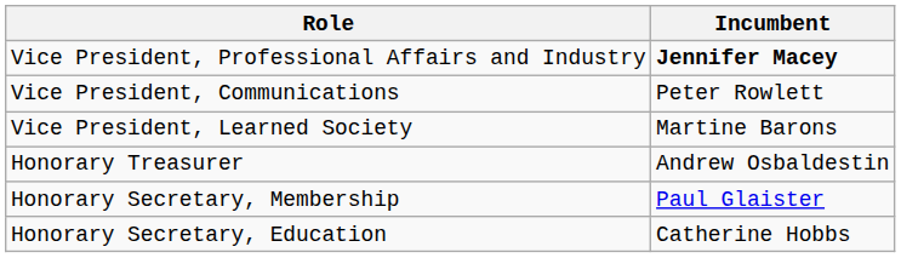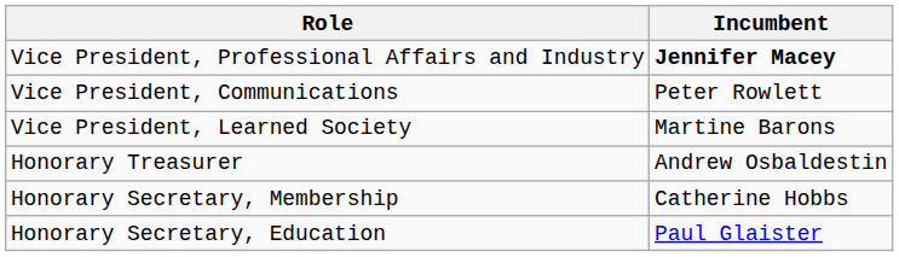 <table class="wikitable">
 <tr>
 <th>Role</th>
 <th>Incumbent</th>
 </tr>
 <tr>
 <td>Vice President, Professional Affairs and Industry</td>
 <td><strong>Jennifer Macey</strong></td>
 </tr>
 <tr>
 <td>Vice President, Communications</td>
 <td>Peter Rowlett</td>
 </tr>
 <tr>
 <td>Vice President, Learned Society</td>
 <td>Martine Barons</td>
 </tr>
 <tr>
 <td>Honorary Treasurer</td>
 <td>Andrew Osbaldestin</td>
 </tr>
 <tr>
 <td>Honorary Secretary, Membership</td>
-<td><a href='#'>Paul Glaister</a></td>
+<td>Catherine Hobbs</td>
 </tr>
 <tr>
 <td>Honorary Secretary, Education</td>
-<td>Catherine Hobbs</td>
+<td><a href='#'>Paul Glaister</a></td>
 </tr>
 </table>
